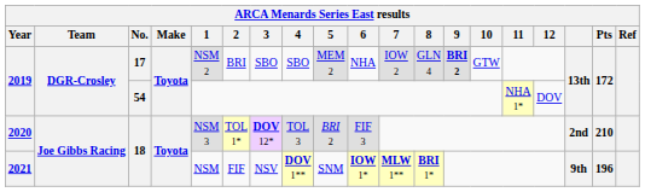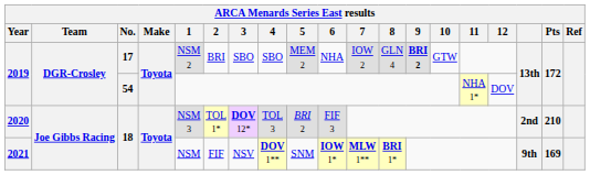 <table class="wikitable" style="text-align:center; font-size:75%">
 <tr>
 <th colspan=19><a href='#'>ARCA Menards Series East</a> results</th>
 </tr>
 <tr>
 <th>Year</th>
 <th>Team</th>
 <th>No.</th>
 <th>Make</th>
 <th>1</th>
 <th>2</th>
 <th>3</th>
 <th>4</th>
 <th>5</th>
 <th>6</th>
 <th>7</th>
 <th>8</th>
 <th>9</th>
 <th>10</th>
 <th>11</th>
 <th>12</th>
 <th></th>
 <th>Pts</th>
 <th>Ref</th>
 </tr>
 <tr>
 <th rowspan=2><a href='#'>2019</a></th>
 <th rowspan=2><a href='#'>DGR-Crosley</a></th>
 <th>17</th>
 <th rowspan=2><a href='#'>Toyota</a></th>
 <td style="background:#DFDFDF;"><a href='#'>NSM</a><br><small>2</small></td>
 <td><a href='#'>BRI</a></td>
 <td><a href='#'>SBO</a></td>
 <td><a href='#'>SBO</a></td>
 <td style="background:#DFDFDF;"><a href='#'>MEM</a><br><small>2</small></td>
 <td><a href='#'>NHA</a></td>
 <td style="background:#DFDFDF;"><a href='#'>IOW</a><br><small>2</small></td>
 <td style="background:#DFDFDF;"><a href='#'>GLN</a><br><small>4</small></td>
 <td style="background:#DFDFDF;"><strong><a href='#'>BRI</a><br><small>2</small></strong></td>
 <td><a href='#'>GTW</a></td>
 <td colspan=2></td>
 <th rowspan=2>13th</th>
 <th rowspan=2>172</th>
 <th rowspan=2></th>
 </tr>
 <tr>
 <th>54</th>
 <td colspan=10></td>
 <td style="background:#FFFFBF;"><a href='#'>NHA</a><br><small>1*</small></td>
 <td><a href='#'>DOV</a></td>
 </tr>
 <tr>
 <th><a href='#'>2020</a></th>
 <th rowspan=2><a href='#'>Joe Gibbs Racing</a></th>
 <th rowspan=2>18</th>
 <th rowspan=2><a href='#'>Toyota</a></th>
 <td style="background:#DFDFDF;"><a href='#'>NSM</a><br><small>3</small></td>
 <td style="background:#FFFFBF;"><a href='#'>TOL</a><br><small>1*</small></td>
 <td style="background:#EFCFFF;"><strong><a href='#'>DOV</a></strong><br><small>12*</small></td>
 <td style="background:#DFDFDF;"><a href='#'>TOL</a><br><small>3</small></td>
 <td style="background:#DFDFDF;"><em><a href='#'>BRI</a></em><br><small>2</small></td>
 <td style="background:#DFDFDF;"><a href='#'>FIF</a><br><small>3</small></td>
 <td colspan=6></td>
 <th>2nd</th>
 <th>210</th>
 <th></th>
 </tr>
 <tr>
 <th><a href='#'>2021</a></th>
 <td><a href='#'>NSM</a></td>
 <td><a href='#'>FIF</a></td>
 <td><a href='#'>NSV</a></td>
 <td style="background:#FFFFBF;"><strong><a href='#'>DOV</a></strong><br><small>1**</small></td>
 <td><a href='#'>SNM</a></td>
 <td style="background:#FFFFBF;"><strong><a href='#'>IOW</a></strong><br><small>1*</small></td>
 <td style="background:#FFFFBF;"><strong><a href='#'>MLW</a></strong><br><small>1**</small></td>
 <td style="background:#FFFFBF;"><strong><a href='#'>BRI</a></strong><br><small>1*</small></td>
 <td colspan=4></td>
 <th>9th</th>
-<th>196</th>
+<th>169</th>
 <th></th>
 </tr>
 </table>
